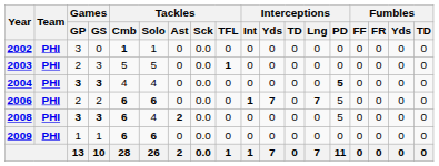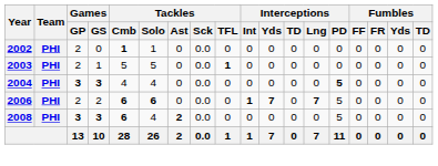 <table class="wikitable" style="text-align:center">
 <tr>
 <th rowspan="2">Year</th>
 <th rowspan="2">Team</th>
 <th colspan="2">Games</th>
 <th colspan="5">Tackles</th>
 <th colspan="5">Interceptions</th>
 <th colspan="4">Fumbles</th>
 </tr>
 <tr>
 <th>GP</th>
 <th>GS</th>
 <th>Cmb</th>
 <th>Solo</th>
 <th>Ast</th>
 <th>Sck</th>
 <th>TFL</th>
 <th>Int</th>
 <th>Yds</th>
 <th>TD</th>
 <th>Lng</th>
 <th>PD</th>
 <th>FF</th>
 <th>FR</th>
 <th>Yds</th>
 <th>TD</th>
 </tr>
 <tr>
 <th><a href='#'>2002</a></th>
 <th><a href='#'>PHI</a></th>
-<td>3</td>
+<td>2</td>
 <td>0</td>
 <td><strong>1</strong></td>
 <td>1</td>
 <td>0</td>
 <td>0.0</td>
 <td>0</td>
 <td>0</td>
 <td>0</td>
 <td>0</td>
 <td>0</td>
 <td>0</td>
 <td>0</td>
 <td>0</td>
 <td>0</td>
 <td>0</td>
 </tr>
 <tr>
 <th><a href='#'>2003</a></th>
 <th><a href='#'>PHI</a></th>
 <td>2</td>
-<td>3</td>
+<td>1</td>
 <td>5</td>
 <td>5</td>
 <td>0</td>
 <td>0.0</td>
 <td><strong>1</strong></td>
 <td>0</td>
 <td>0</td>
 <td>0</td>
 <td>0</td>
 <td>0</td>
 <td>0</td>
 <td>0</td>
 <td>0</td>
 <td>0</td>
 </tr>
 <tr>
 <th><a href='#'>2004</a></th>
 <th><a href='#'>PHI</a></th>
 <td><strong>3</strong></td>
 <td><strong>3</strong></td>
 <td>4</td>
 <td>4</td>
 <td>0</td>
 <td>0.0</td>
 <td>0</td>
 <td>0</td>
 <td>0</td>
 <td>0</td>
 <td>0</td>
 <td><strong>5</strong></td>
 <td>0</td>
 <td>0</td>
 <td>0</td>
 <td>0</td>
 </tr>
 <tr>
 <th><a href='#'>2006</a></th>
 <th><a href='#'>PHI</a></th>
 <td>2</td>
 <td>2</td>
 <td><strong>6</strong></td>
 <td><strong>6</strong></td>
 <td>0</td>
 <td>0.0</td>
 <td>0</td>
 <td><strong>1</strong></td>
 <td><strong>7</strong></td>
 <td>0</td>
 <td><strong>7</strong></td>
 <td>5</td>
 <td>0</td>
 <td>0</td>
 <td>0</td>
 <td>0</td>
 </tr>
 <tr>
 <th><a href='#'>2008</a></th>
 <th><a href='#'>PHI</a></th>
 <td><strong>3</strong></td>
 <td><strong>3</strong></td>
 <td><strong>6</strong></td>
 <td>4</td>
 <td><strong>2</strong></td>
 <td>0.0</td>
 <td>0</td>
 <td>0</td>
 <td>0</td>
 <td>0</td>
 <td>0</td>
 <td>5</td>
 <td>0</td>
 <td>0</td>
 <td>0</td>
 <td>0</td>
 </tr>
 <tr>
-<th><a href='#'>2009</a></th>
-<th><a href='#'>PHI</a></th>
-<td>1</td>
-<td>1</td>
-<td><strong>6</strong></td>
-<td><strong>6</strong></td>
-<td>0</td>
-<td>0.0</td>
-<td>0</td>
-<td>0</td>
-<td>0</td>
-<td>0</td>
-<td>0</td>
-<td>0</td>
-<td>0</td>
-<td>0</td>
-<td>0</td>
-<td>0</td>
-</tr>
-<tr>
 <th colspan="2"></th>
 <th>13</th>
 <th>10</th>
 <th>28</th>
 <th>26</th>
 <th>2</th>
 <th>0.0</th>
 <th>1</th>
 <th>1</th>
 <th>7</th>
 <th>0</th>
 <th>7</th>
 <th>11</th>
 <th>0</th>
 <th>0</th>
 <th>0</th>
 <th>0</th>
 </tr>
 </table>
